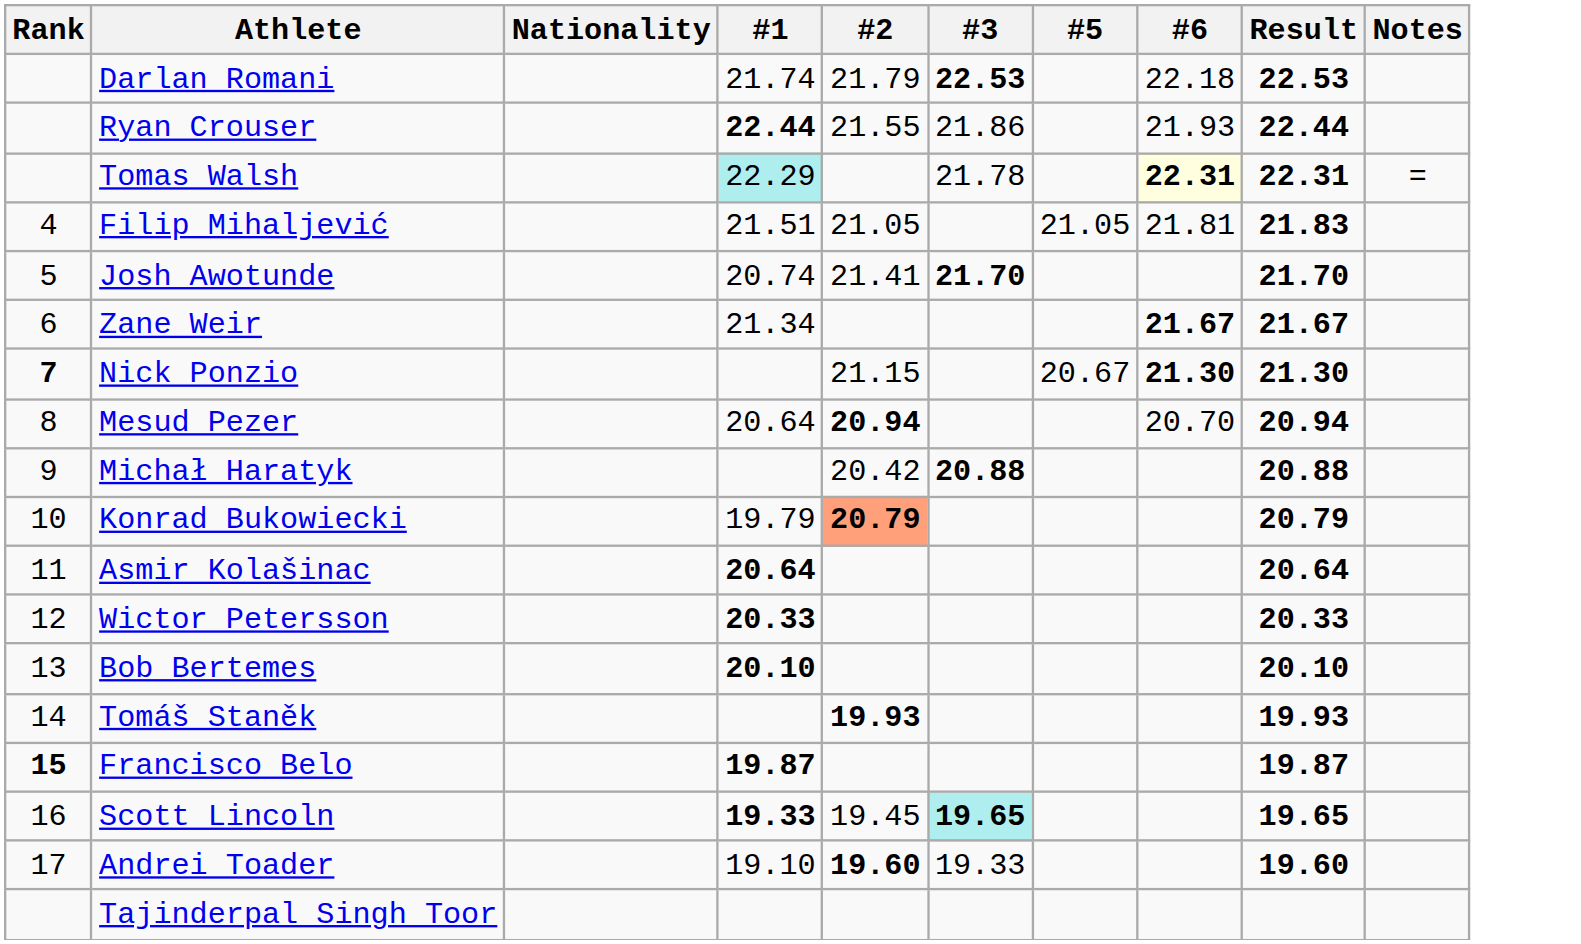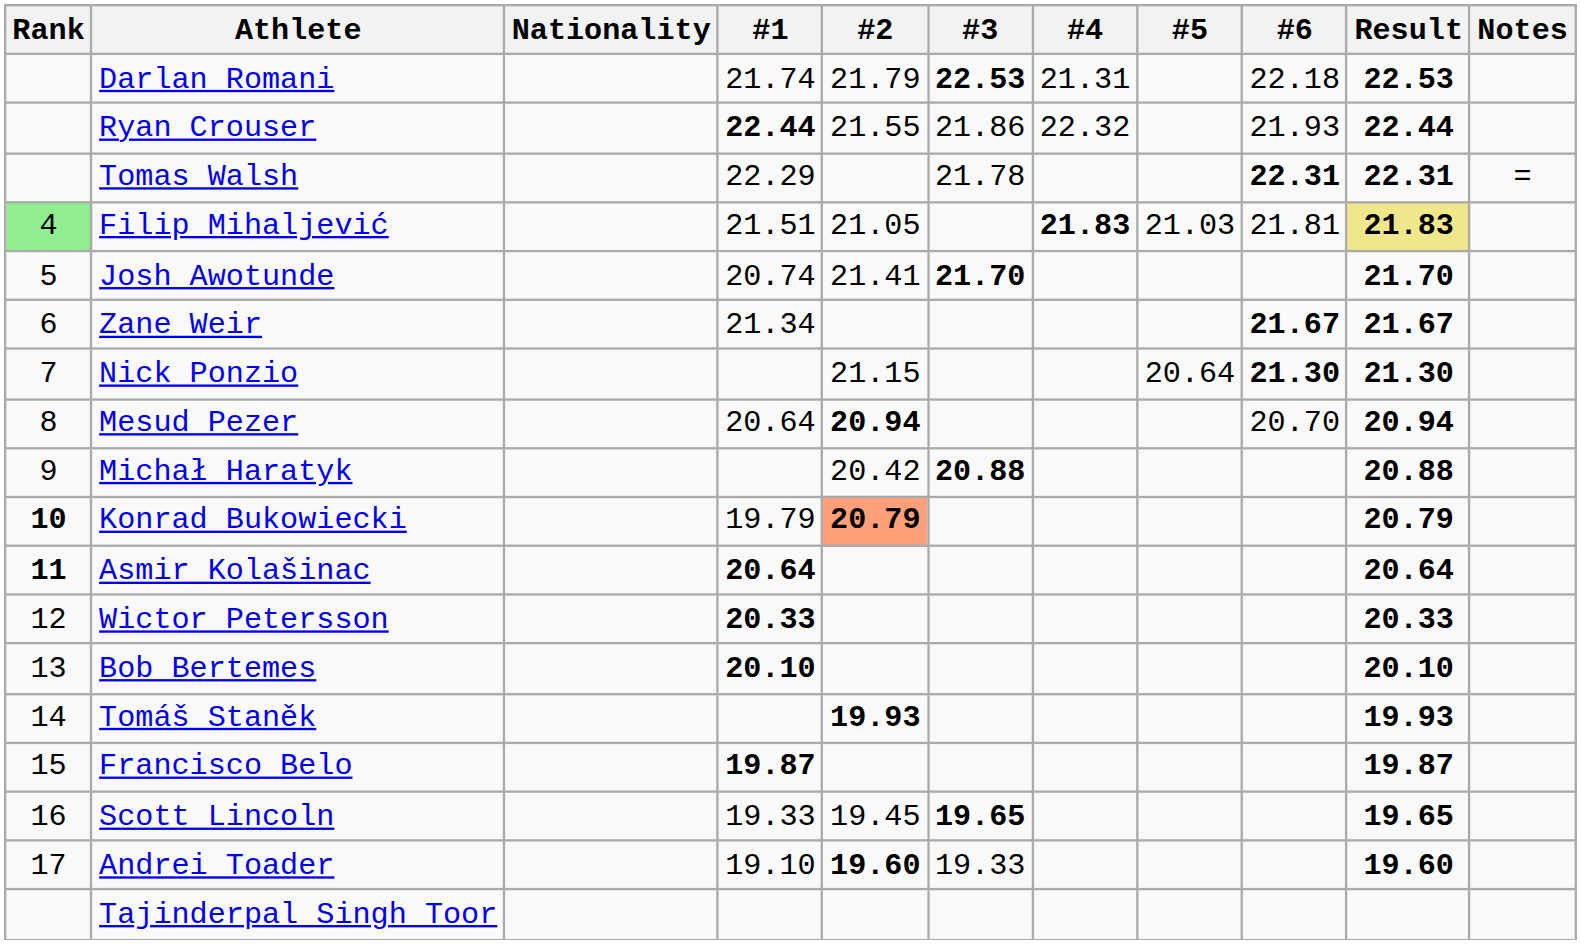 <table class="wikitable sortable" style="text-align:center">
 <tr>
 <th>Rank</th>
 <th>Athlete</th>
 <th>Nationality</th>
 <th>#1</th>
 <th>#2</th>
 <th>#3</th>
+<th>#4</th>
 <th>#5</th>
 <th>#6</th>
 <th>Result</th>
 <th>Notes</th>
 </tr>
 <tr>
 <td></td>
 <td align=left><a href='#'>Darlan Romani</a></td>
 <td align=left></td>
 <td>21.74</td>
 <td>21.79</td>
 <td><strong>22.53</strong></td>
+<td>21.31</td>
 <td></td>
 <td>22.18</td>
 <td><strong>22.53</strong></td>
 <td> </td>
 </tr>
 <tr>
 <td></td>
 <td align=left><a href='#'>Ryan Crouser</a></td>
 <td align=left></td>
 <td><strong>22.44</strong></td>
 <td>21.55</td>
 <td>21.86</td>
+<td>22.32</td>
 <td></td>
 <td>21.93</td>
 <td><strong>22.44</strong></td>
 <td></td>
 </tr>
 <tr>
 <td></td>
 <td align=left><a href='#'>Tomas Walsh</a></td>
 <td align=left></td>
-<td style="background: paleturquoise;">22.29</td>
+<td>22.29</td>
 <td></td>
 <td>21.78</td>
 <td></td>
-<td style="background: lightyellow;"><strong>22.31</strong></td>
+<td></td>
+<td><strong>22.31</strong></td>
 <td><strong>22.31</strong></td>
 <td>=</td>
 </tr>
 <tr>
-<td>4</td>
+<td style="background: lightgreen;">4</td>
 <td align=left><a href='#'>Filip Mihaljević</a></td>
 <td align=left></td>
 <td>21.51</td>
 <td>21.05</td>
 <td></td>
-<td>21.05</td>
+<td><strong>21.83</strong></td>
+<td>21.03</td>
 <td>21.81</td>
-<td><strong>21.83</strong></td>
+<td style="background: khaki;"><strong>21.83</strong></td>
 <td></td>
 </tr>
 <tr>
 <td>5</td>
 <td align=left><a href='#'>Josh Awotunde</a></td>
 <td align=left></td>
 <td>20.74</td>
 <td>21.41</td>
 <td><strong>21.70</strong></td>
+<td></td>
 <td></td>
 <td></td>
 <td><strong>21.70</strong></td>
 <td></td>
 </tr>
 <tr>
 <td>6</td>
 <td align=left><a href='#'>Zane Weir</a></td>
 <td align=left></td>
 <td>21.34</td>
 <td></td>
 <td></td>
 <td></td>
+<td></td>
 <td><strong>21.67</strong></td>
 <td><strong>21.67</strong></td>
 <td></td>
 </tr>
 <tr>
-<td><strong>7</strong></td>
+<td>7</td>
 <td align=left><a href='#'>Nick Ponzio</a></td>
 <td align=left></td>
 <td></td>
 <td>21.15</td>
 <td></td>
-<td>20.67</td>
+<td></td>
+<td>20.64</td>
 <td><strong>21.30</strong></td>
 <td><strong>21.30</strong></td>
 <td></td>
 </tr>
 <tr>
 <td>8</td>
 <td align=left><a href='#'>Mesud Pezer</a></td>
 <td align=left></td>
 <td>20.64</td>
 <td><strong>20.94</strong></td>
+<td></td>
 <td></td>
 <td></td>
 <td>20.70</td>
 <td><strong>20.94</strong></td>
 <td></td>
 </tr>
 <tr>
 <td>9</td>
 <td align=left><a href='#'>Michał Haratyk</a></td>
 <td align=left></td>
 <td></td>
 <td>20.42</td>
 <td><strong>20.88</strong></td>
 <td></td>
 <td></td>
+<td></td>
 <td><strong>20.88</strong></td>
 <td></td>
 </tr>
 <tr>
-<td>10</td>
+<td><strong>10</strong></td>
 <td align=left><a href='#'>Konrad Bukowiecki</a></td>
 <td align=left></td>
 <td>19.79</td>
 <td style="background: lightsalmon;"><strong>20.79</strong></td>
 <td></td>
 <td></td>
 <td></td>
+<td></td>
 <td><strong>20.79</strong></td>
 <td></td>
 </tr>
 <tr>
-<td>11</td>
+<td><strong>11</strong></td>
 <td align=left><a href='#'>Asmir Kolašinac</a></td>
 <td align=left></td>
 <td><strong>20.64</strong></td>
+<td></td>
 <td></td>
 <td></td>
 <td></td>
 <td></td>
 <td><strong>20.64</strong></td>
 <td></td>
 </tr>
 <tr>
 <td>12</td>
 <td align=left><a href='#'>Wictor Petersson</a></td>
 <td align=left></td>
 <td><strong>20.33</strong></td>
 <td></td>
 <td></td>
 <td></td>
 <td></td>
+<td></td>
 <td><strong>20.33</strong></td>
 <td></td>
 </tr>
 <tr>
 <td>13</td>
 <td align=left><a href='#'>Bob Bertemes</a></td>
 <td align=left></td>
 <td><strong>20.10</strong></td>
+<td></td>
 <td></td>
 <td></td>
 <td></td>
 <td></td>
 <td><strong>20.10</strong></td>
 <td></td>
 </tr>
 <tr>
 <td>14</td>
 <td align=left><a href='#'>Tomáš Staněk</a></td>
 <td align=left></td>
 <td></td>
 <td><strong>19.93</strong></td>
 <td></td>
 <td></td>
 <td></td>
+<td></td>
 <td><strong>19.93</strong></td>
 <td></td>
 </tr>
 <tr>
-<td><strong>15</strong></td>
+<td>15</td>
 <td align=left><a href='#'>Francisco Belo</a></td>
 <td align=left></td>
 <td><strong>19.87</strong></td>
+<td></td>
 <td></td>
 <td></td>
 <td></td>
 <td></td>
 <td><strong>19.87</strong></td>
 <td></td>
 </tr>
 <tr>
 <td>16</td>
 <td align=left><a href='#'>Scott Lincoln</a></td>
 <td align=left></td>
-<td><strong>19.33</strong></td>
+<td>19.33</td>
 <td>19.45</td>
-<td style="background: paleturquoise;"><strong>19.65</strong></td>
+<td><strong>19.65</strong></td>
+<td></td>
 <td></td>
 <td></td>
 <td><strong>19.65</strong></td>
 <td></td>
 </tr>
 <tr>
 <td>17</td>
 <td align=left><a href='#'>Andrei Toader</a></td>
 <td align=left></td>
 <td>19.10</td>
 <td><strong>19.60</strong></td>
 <td>19.33</td>
 <td></td>
 <td></td>
+<td></td>
 <td><strong>19.60</strong></td>
 <td></td>
 </tr>
 <tr>
 <td></td>
 <td align=left><a href='#'>Tajinderpal Singh Toor</a></td>
 <td align=left></td>
 <td></td>
 <td></td>
 <td></td>
 <td></td>
 <td></td>
+<td></td>
 <td><strong></strong></td>
 <td></td>
 </tr>
 </table>
